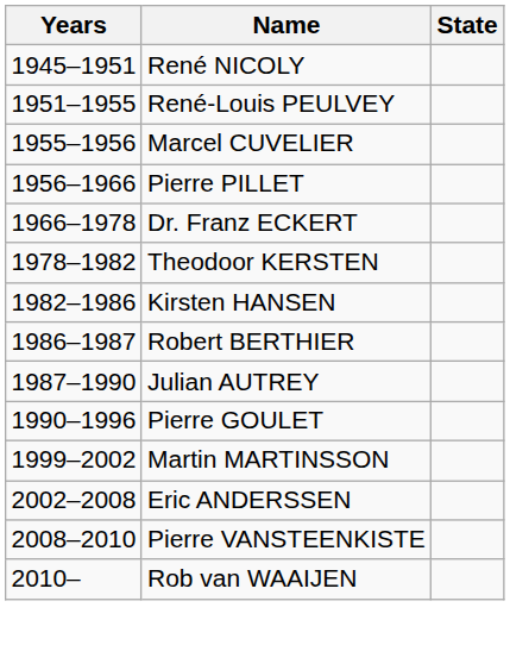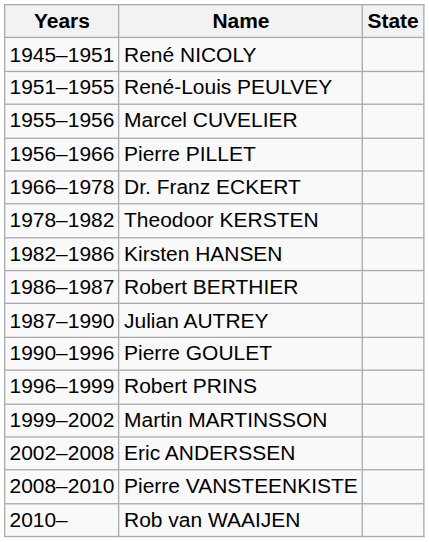 <table class="wikitable">
 <tr>
 <th>Years</th>
 <th>Name</th>
 <th>State</th>
 </tr>
 <tr>
 <td>1945–1951</td>
 <td>René NICOLY</td>
 <td></td>
 </tr>
 <tr>
 <td>1951–1955</td>
 <td>René-Louis PEULVEY</td>
 <td></td>
 </tr>
 <tr>
 <td>1955–1956</td>
 <td>Marcel CUVELIER</td>
 <td></td>
 </tr>
 <tr>
 <td>1956–1966</td>
 <td>Pierre PILLET</td>
 <td></td>
 </tr>
 <tr>
 <td>1966–1978</td>
 <td>Dr. Franz ECKERT</td>
 <td></td>
 </tr>
 <tr>
 <td>1978–1982</td>
 <td>Theodoor KERSTEN</td>
 <td></td>
 </tr>
 <tr>
 <td>1982–1986</td>
 <td>Kirsten HANSEN</td>
 <td></td>
 </tr>
 <tr>
 <td>1986–1987</td>
 <td>Robert BERTHIER</td>
 <td></td>
 </tr>
 <tr>
 <td>1987–1990</td>
 <td>Julian AUTREY</td>
 <td></td>
 </tr>
 <tr>
 <td>1990–1996</td>
 <td>Pierre GOULET</td>
 <td></td>
 </tr>
 <tr>
+<td>1996–1999</td>
+<td>Robert PRINS</td>
+<td></td>
+</tr>
+<tr>
 <td>1999–2002</td>
 <td>Martin MARTINSSON</td>
 <td></td>
 </tr>
 <tr>
 <td>2002–2008</td>
 <td>Eric ANDERSSEN</td>
 <td></td>
 </tr>
 <tr>
 <td>2008–2010</td>
 <td>Pierre VANSTEENKISTE</td>
 <td></td>
 </tr>
 <tr>
 <td>2010–</td>
 <td>Rob van WAAIJEN</td>
 <td></td>
 </tr>
 </table>
